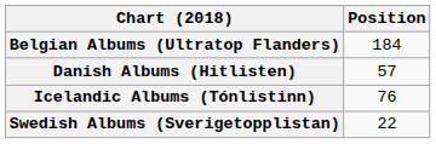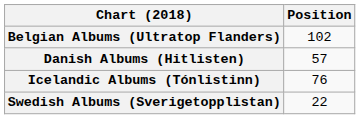 <table class="wikitable sortable plainrowheaders" style="text-align:center">
 <tr>
 <th scope="col">Chart (2018)</th>
 <th scope="col">Position</th>
 </tr>
 <tr>
 <th scope="row">Belgian Albums (Ultratop Flanders)</th>
-<td>184</td>
+<td>102</td>
 </tr>
 <tr>
 <th scope="row">Danish Albums (Hitlisten)</th>
 <td>57</td>
 </tr>
 <tr>
 <th scope="row">Icelandic Albums (Tónlistinn)</th>
 <td>76</td>
 </tr>
 <tr>
 <th scope="row">Swedish Albums (Sverigetopplistan)</th>
 <td>22</td>
 </tr>
 </table>
